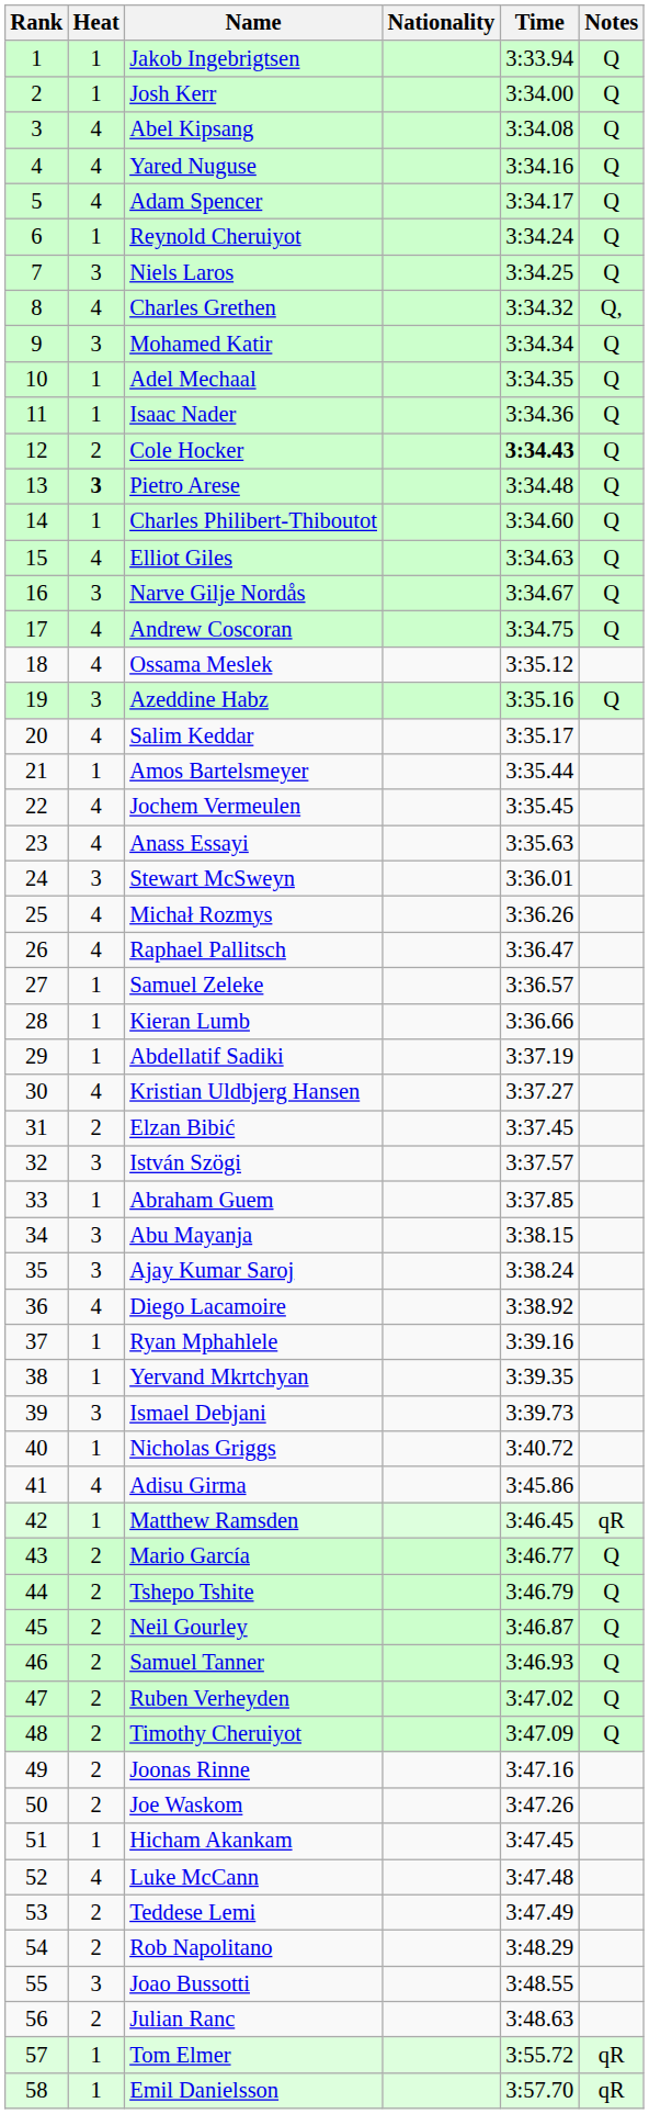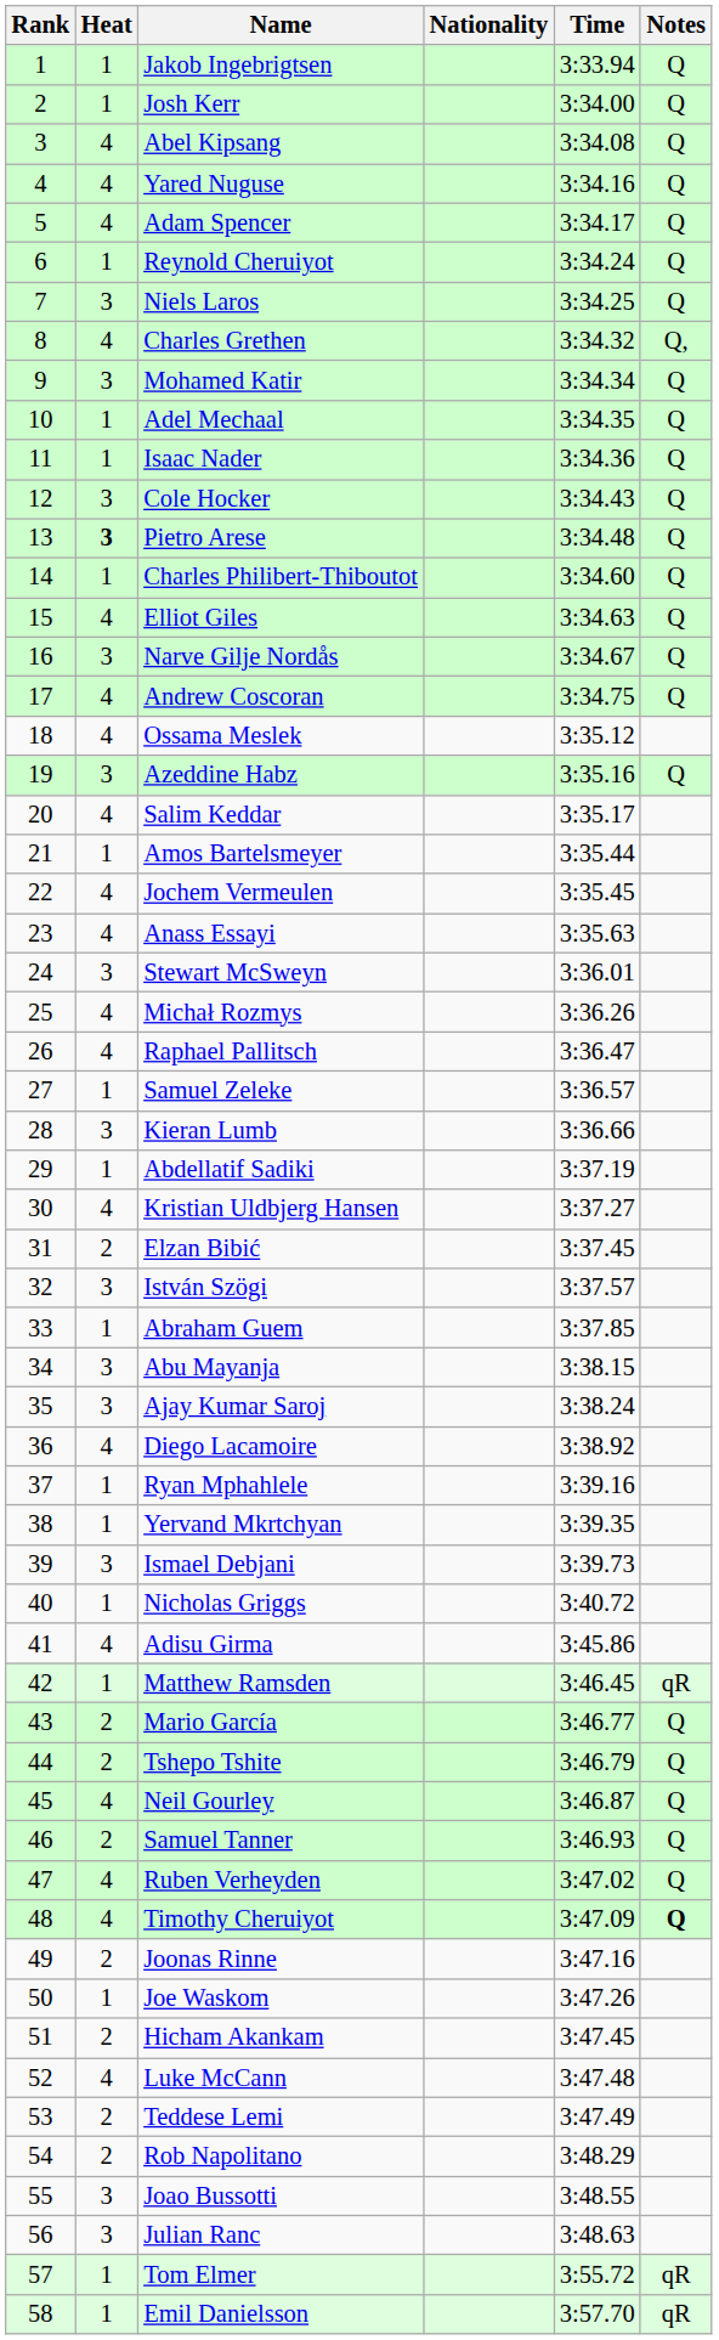 <table class="wikitable sortable" style="text-align:center">
 <tr>
 <th>Rank</th>
 <th>Heat</th>
 <th>Name</th>
 <th>Nationality</th>
 <th>Time</th>
 <th>Notes</th>
 </tr>
 <tr bgcolor=ccffcc>
 <td>1</td>
 <td>1</td>
 <td align="left"><a href='#'>Jakob Ingebrigtsen</a></td>
 <td align="left"></td>
 <td>3:33.94</td>
 <td>Q</td>
 </tr>
 <tr bgcolor=ccffcc>
 <td>2</td>
 <td>1</td>
 <td align="left"><a href='#'>Josh Kerr</a></td>
 <td align="left"></td>
 <td>3:34.00</td>
 <td>Q</td>
 </tr>
 <tr bgcolor=ccffcc>
 <td>3</td>
 <td>4</td>
 <td align="left"><a href='#'>Abel Kipsang</a></td>
 <td align="left"></td>
 <td>3:34.08</td>
 <td>Q</td>
 </tr>
 <tr bgcolor=ccffcc>
 <td>4</td>
 <td>4</td>
 <td align="left"><a href='#'>Yared Nuguse</a></td>
 <td align="left"></td>
 <td>3:34.16</td>
 <td>Q</td>
 </tr>
 <tr bgcolor=ccffcc>
 <td>5</td>
 <td>4</td>
 <td align="left"><a href='#'>Adam Spencer</a></td>
 <td align="left"></td>
 <td>3:34.17</td>
 <td>Q</td>
 </tr>
 <tr bgcolor=ccffcc>
 <td>6</td>
 <td>1</td>
 <td align="left"><a href='#'>Reynold Cheruiyot</a></td>
 <td align="left"></td>
 <td>3:34.24</td>
 <td>Q</td>
 </tr>
 <tr bgcolor=ccffcc>
 <td>7</td>
 <td>3</td>
 <td align="left"><a href='#'>Niels Laros</a></td>
 <td align="left"></td>
 <td>3:34.25</td>
 <td>Q</td>
 </tr>
 <tr bgcolor=ccffcc>
 <td>8</td>
 <td>4</td>
 <td align="left"><a href='#'>Charles Grethen</a></td>
 <td align="left"></td>
 <td>3:34.32</td>
 <td>Q, </td>
 </tr>
 <tr bgcolor=ccffcc>
 <td>9</td>
 <td>3</td>
 <td align="left"><a href='#'>Mohamed Katir</a></td>
 <td align="left"></td>
 <td>3:34.34</td>
 <td>Q</td>
 </tr>
 <tr bgcolor=ccffcc>
 <td>10</td>
 <td>1</td>
 <td align="left"><a href='#'>Adel Mechaal</a></td>
 <td align="left"></td>
 <td>3:34.35</td>
 <td>Q</td>
 </tr>
 <tr bgcolor=ccffcc>
 <td>11</td>
 <td>1</td>
 <td align="left"><a href='#'>Isaac Nader</a></td>
 <td align="left"></td>
 <td>3:34.36</td>
 <td>Q</td>
 </tr>
 <tr bgcolor=ccffcc>
 <td>12</td>
-<td>2</td>
+<td>3</td>
 <td align="left"><a href='#'>Cole Hocker</a></td>
 <td align="left"></td>
-<td><strong>3:34.43</strong></td>
+<td>3:34.43</td>
 <td>Q</td>
 </tr>
 <tr bgcolor=ccffcc>
 <td>13</td>
 <td><strong>3</strong></td>
 <td align="left"><a href='#'>Pietro Arese</a></td>
 <td align="left"></td>
 <td>3:34.48</td>
 <td>Q</td>
 </tr>
 <tr bgcolor=ccffcc>
 <td>14</td>
 <td>1</td>
 <td align="left"><a href='#'>Charles Philibert-Thiboutot</a></td>
 <td align="left"></td>
 <td>3:34.60</td>
 <td>Q</td>
 </tr>
 <tr bgcolor=ccffcc>
 <td>15</td>
 <td>4</td>
 <td align="left"><a href='#'>Elliot Giles</a></td>
 <td align="left"></td>
 <td>3:34.63</td>
 <td>Q</td>
 </tr>
 <tr bgcolor=ccffcc>
 <td>16</td>
 <td>3</td>
 <td align="left"><a href='#'>Narve Gilje Nordås</a></td>
 <td align="left"></td>
 <td>3:34.67</td>
 <td>Q</td>
 </tr>
 <tr bgcolor=ccffcc>
 <td>17</td>
 <td>4</td>
 <td align="left"><a href='#'>Andrew Coscoran</a></td>
 <td align="left"></td>
 <td>3:34.75</td>
 <td>Q</td>
 </tr>
 <tr>
 <td>18</td>
 <td>4</td>
 <td align="left"><a href='#'>Ossama Meslek</a></td>
 <td align="left"></td>
 <td>3:35.12</td>
 <td></td>
 </tr>
 <tr bgcolor=ccffcc>
 <td>19</td>
 <td>3</td>
 <td align="left"><a href='#'>Azeddine Habz</a></td>
 <td align="left"></td>
 <td>3:35.16</td>
 <td>Q</td>
 </tr>
 <tr>
 <td>20</td>
 <td>4</td>
 <td align="left"><a href='#'>Salim Keddar</a></td>
 <td align="left"></td>
 <td>3:35.17</td>
 <td></td>
 </tr>
 <tr>
 <td>21</td>
 <td>1</td>
 <td align="left"><a href='#'>Amos Bartelsmeyer</a></td>
 <td align="left"></td>
 <td>3:35.44</td>
 <td></td>
 </tr>
 <tr>
 <td>22</td>
 <td>4</td>
 <td align="left"><a href='#'>Jochem Vermeulen</a></td>
 <td align="left"></td>
 <td>3:35.45</td>
 <td></td>
 </tr>
 <tr>
 <td>23</td>
 <td>4</td>
 <td align="left"><a href='#'>Anass Essayi</a></td>
 <td align="left"></td>
 <td>3:35.63</td>
 <td></td>
 </tr>
 <tr>
 <td>24</td>
 <td>3</td>
 <td align="left"><a href='#'>Stewart McSweyn</a></td>
 <td align="left"></td>
 <td>3:36.01</td>
 <td></td>
 </tr>
 <tr>
 <td>25</td>
 <td>4</td>
 <td align="left"><a href='#'>Michał Rozmys</a></td>
 <td align="left"></td>
 <td>3:36.26</td>
 <td></td>
 </tr>
 <tr>
 <td>26</td>
 <td>4</td>
 <td align="left"><a href='#'>Raphael Pallitsch</a></td>
 <td align="left"></td>
 <td>3:36.47</td>
 <td></td>
 </tr>
 <tr>
 <td>27</td>
 <td>1</td>
 <td align="left"><a href='#'>Samuel Zeleke</a></td>
 <td align="left"></td>
 <td>3:36.57</td>
 <td></td>
 </tr>
 <tr>
 <td>28</td>
-<td>1</td>
+<td>3</td>
 <td align="left"><a href='#'>Kieran Lumb</a></td>
 <td align="left"></td>
 <td>3:36.66</td>
 <td></td>
 </tr>
 <tr>
 <td>29</td>
 <td>1</td>
 <td align="left"><a href='#'>Abdellatif Sadiki</a></td>
 <td align="left"></td>
 <td>3:37.19</td>
 <td></td>
 </tr>
 <tr>
 <td>30</td>
 <td>4</td>
 <td align="left"><a href='#'>Kristian Uldbjerg Hansen</a></td>
 <td align="left"></td>
 <td>3:37.27</td>
 <td></td>
 </tr>
 <tr>
 <td>31</td>
 <td>2</td>
 <td align="left"><a href='#'>Elzan Bibić</a></td>
 <td align="left"></td>
 <td>3:37.45</td>
 <td></td>
 </tr>
 <tr>
 <td>32</td>
 <td>3</td>
 <td align="left"><a href='#'>István Szögi</a></td>
 <td align="left"></td>
 <td>3:37.57</td>
 <td></td>
 </tr>
 <tr>
 <td>33</td>
 <td>1</td>
 <td align="left"><a href='#'>Abraham Guem</a></td>
 <td align="left"></td>
 <td>3:37.85</td>
 <td></td>
 </tr>
 <tr>
 <td>34</td>
 <td>3</td>
 <td align="left"><a href='#'>Abu Mayanja</a></td>
 <td align="left"></td>
 <td>3:38.15</td>
 <td></td>
 </tr>
 <tr>
 <td>35</td>
 <td>3</td>
 <td align="left"><a href='#'>Ajay Kumar Saroj</a></td>
 <td align="left"></td>
 <td>3:38.24</td>
 <td></td>
 </tr>
 <tr>
 <td>36</td>
 <td>4</td>
 <td align="left"><a href='#'>Diego Lacamoire</a></td>
 <td align="left"></td>
 <td>3:38.92</td>
 <td></td>
 </tr>
 <tr>
 <td>37</td>
 <td>1</td>
 <td align="left"><a href='#'>Ryan Mphahlele</a></td>
 <td align="left"></td>
 <td>3:39.16</td>
 <td></td>
 </tr>
 <tr>
 <td>38</td>
 <td>1</td>
 <td align="left"><a href='#'>Yervand Mkrtchyan</a></td>
 <td align="left"></td>
 <td>3:39.35</td>
 <td></td>
 </tr>
 <tr>
 <td>39</td>
 <td>3</td>
 <td align="left"><a href='#'>Ismael Debjani</a></td>
 <td align="left"></td>
 <td>3:39.73</td>
 <td></td>
 </tr>
 <tr>
 <td>40</td>
 <td>1</td>
 <td align="left"><a href='#'>Nicholas Griggs</a></td>
 <td align="left"></td>
 <td>3:40.72</td>
 <td></td>
 </tr>
 <tr>
 <td>41</td>
 <td>4</td>
 <td align="left"><a href='#'>Adisu Girma</a></td>
 <td align="left"></td>
 <td>3:45.86</td>
 <td></td>
 </tr>
 <tr bgcolor=ddffdd>
 <td>42</td>
 <td>1</td>
 <td align="left"><a href='#'>Matthew Ramsden</a></td>
 <td align="left"></td>
 <td>3:46.45</td>
 <td>qR</td>
 </tr>
 <tr bgcolor=ccffcc>
 <td>43</td>
 <td>2</td>
 <td align="left"><a href='#'>Mario García</a></td>
 <td align="left"></td>
 <td>3:46.77</td>
 <td>Q</td>
 </tr>
 <tr bgcolor=ccffcc>
 <td>44</td>
 <td>2</td>
 <td align="left"><a href='#'>Tshepo Tshite</a></td>
 <td align="left"></td>
 <td>3:46.79</td>
 <td>Q</td>
 </tr>
 <tr bgcolor=ccffcc>
 <td>45</td>
-<td>2</td>
+<td>4</td>
 <td align="left"><a href='#'>Neil Gourley</a></td>
 <td align="left"></td>
 <td>3:46.87</td>
 <td>Q</td>
 </tr>
 <tr bgcolor=ccffcc>
 <td>46</td>
 <td>2</td>
 <td align="left"><a href='#'>Samuel Tanner</a></td>
 <td align="left"></td>
 <td>3:46.93</td>
 <td>Q</td>
 </tr>
 <tr bgcolor=ccffcc>
 <td>47</td>
-<td>2</td>
+<td>4</td>
 <td align="left"><a href='#'>Ruben Verheyden</a></td>
 <td align="left"></td>
 <td>3:47.02</td>
 <td>Q</td>
 </tr>
 <tr bgcolor=ccffcc>
 <td>48</td>
-<td>2</td>
+<td>4</td>
 <td align="left"><a href='#'>Timothy Cheruiyot</a></td>
 <td align="left"></td>
 <td>3:47.09</td>
-<td>Q</td>
+<td><strong>Q</strong></td>
 </tr>
 <tr>
 <td>49</td>
 <td>2</td>
 <td align="left"><a href='#'>Joonas Rinne</a></td>
 <td align="left"></td>
 <td>3:47.16</td>
 <td></td>
 </tr>
 <tr>
 <td>50</td>
-<td>2</td>
+<td>1</td>
 <td align="left"><a href='#'>Joe Waskom</a></td>
 <td align="left"></td>
 <td>3:47.26</td>
 <td></td>
 </tr>
 <tr>
 <td>51</td>
-<td>1</td>
+<td>2</td>
 <td align="left"><a href='#'>Hicham Akankam</a></td>
 <td align="left"></td>
 <td>3:47.45</td>
 <td></td>
 </tr>
 <tr>
 <td>52</td>
 <td>4</td>
 <td align="left"><a href='#'>Luke McCann</a></td>
 <td align="left"></td>
 <td>3:47.48</td>
 <td></td>
 </tr>
 <tr>
 <td>53</td>
 <td>2</td>
 <td align="left"><a href='#'>Teddese Lemi</a></td>
 <td align="left"></td>
 <td>3:47.49</td>
 <td></td>
 </tr>
 <tr>
 <td>54</td>
 <td>2</td>
 <td align="left"><a href='#'>Rob Napolitano</a></td>
 <td align="left"></td>
 <td>3:48.29</td>
 <td></td>
 </tr>
 <tr>
 <td>55</td>
 <td>3</td>
 <td align="left"><a href='#'>Joao Bussotti</a></td>
 <td align="left"></td>
 <td>3:48.55</td>
 <td></td>
 </tr>
 <tr>
 <td>56</td>
-<td>2</td>
+<td>3</td>
 <td align="left"><a href='#'>Julian Ranc</a></td>
 <td align="left"></td>
 <td>3:48.63</td>
 <td></td>
 </tr>
 <tr bgcolor=ddffdd>
 <td>57</td>
 <td>1</td>
 <td align="left"><a href='#'>Tom Elmer</a></td>
 <td align="left"></td>
 <td>3:55.72</td>
 <td>qR</td>
 </tr>
 <tr bgcolor=ddffdd>
 <td>58</td>
 <td>1</td>
 <td align="left"><a href='#'>Emil Danielsson</a></td>
 <td align="left"></td>
 <td>3:57.70</td>
 <td>qR</td>
 </tr>
 </table>
